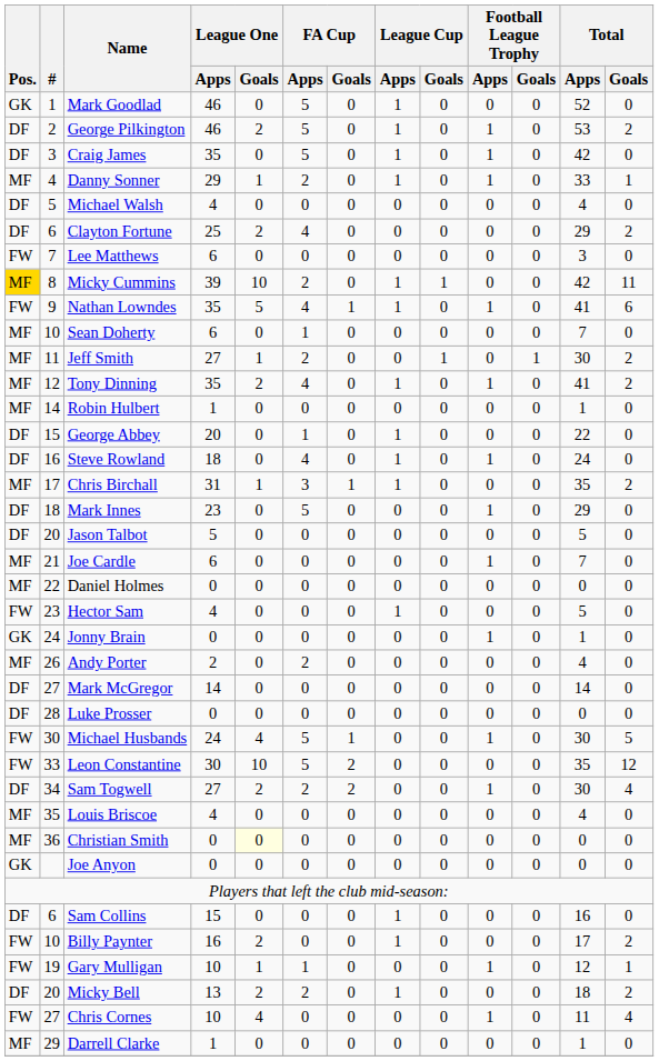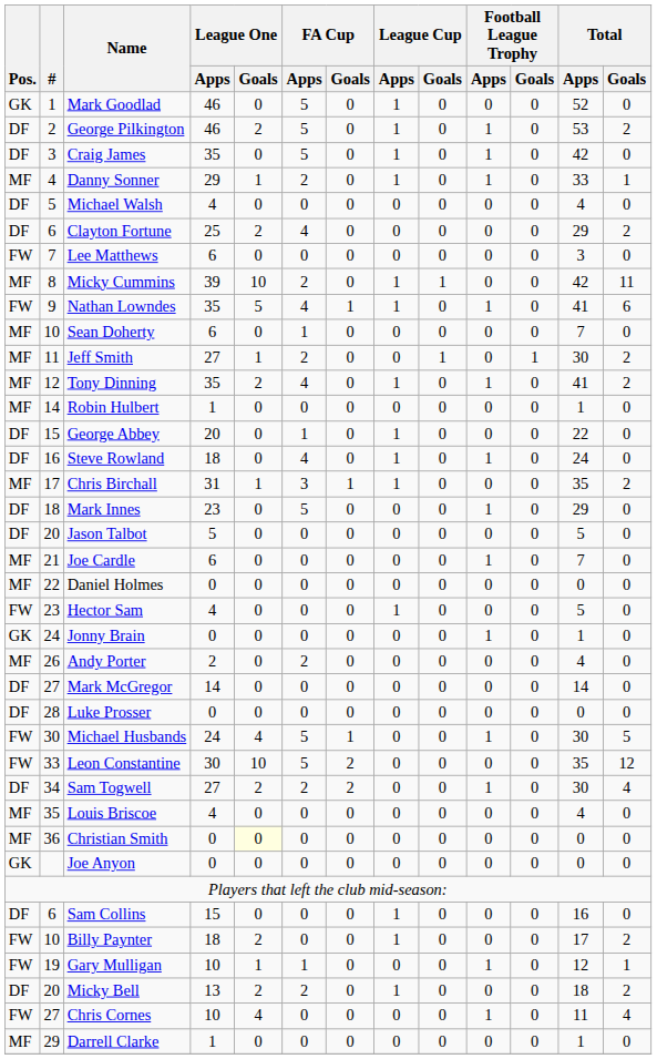 <table class="wikitable" style="text-align:center">
 <tr>
 <th rowspan="2" valign="bottom">Pos.</th>
 <th rowspan="2" valign="bottom">#</th>
 <th rowspan="2">Name</th>
 <th colspan="2" width="85">League One</th>
 <th colspan="2" width="85">FA Cup</th>
 <th colspan="2" width="85">League Cup</th>
 <th colspan="2" width="85">Football League Trophy</th>
 <th colspan="2" width="85">Total</th>
 </tr>
 <tr>
 <th>Apps</th>
 <th>Goals</th>
 <th>Apps</th>
 <th>Goals</th>
 <th>Apps</th>
 <th>Goals</th>
 <th>Apps</th>
 <th>Goals</th>
 <th>Apps</th>
 <th>Goals</th>
 </tr>
 <tr>
 <td align="left">GK</td>
 <td>1</td>
 <td align="left"> <a href='#'>Mark Goodlad</a></td>
 <td>46</td>
 <td>0</td>
 <td>5</td>
 <td>0</td>
 <td>1</td>
 <td>0</td>
 <td>0</td>
 <td>0</td>
 <td>52</td>
 <td>0</td>
 </tr>
 <tr>
 <td align="left">DF</td>
 <td>2</td>
 <td align="left"> <a href='#'>George Pilkington</a></td>
 <td>46</td>
 <td>2</td>
 <td>5</td>
 <td>0</td>
 <td>1</td>
 <td>0</td>
 <td>1</td>
 <td>0</td>
 <td>53</td>
 <td>2</td>
 </tr>
 <tr>
 <td align="left">DF</td>
 <td>3</td>
 <td align="left"> <a href='#'>Craig James</a></td>
 <td>35</td>
 <td>0</td>
 <td>5</td>
 <td>0</td>
 <td>1</td>
 <td>0</td>
 <td>1</td>
 <td>0</td>
 <td>42</td>
 <td>0</td>
 </tr>
 <tr>
 <td align="left">MF</td>
 <td>4</td>
 <td align="left"> <a href='#'>Danny Sonner</a></td>
 <td>29</td>
 <td>1</td>
 <td>2</td>
 <td>0</td>
 <td>1</td>
 <td>0</td>
 <td>1</td>
 <td>0</td>
 <td>33</td>
 <td>1</td>
 </tr>
 <tr>
 <td align="left">DF</td>
 <td>5</td>
 <td align="left"> <a href='#'>Michael Walsh</a></td>
 <td>4</td>
 <td>0</td>
 <td>0</td>
 <td>0</td>
 <td>0</td>
 <td>0</td>
 <td>0</td>
 <td>0</td>
 <td>4</td>
 <td>0</td>
 </tr>
 <tr>
 <td align="left">DF</td>
 <td>6</td>
 <td align="left"> <a href='#'>Clayton Fortune</a></td>
 <td>25</td>
 <td>2</td>
 <td>4</td>
 <td>0</td>
 <td>0</td>
 <td>0</td>
 <td>0</td>
 <td>0</td>
 <td>29</td>
 <td>2</td>
 </tr>
 <tr>
 <td align="left">FW</td>
 <td>7</td>
 <td align="left"> <a href='#'>Lee Matthews</a></td>
 <td>6</td>
 <td>0</td>
 <td>0</td>
 <td>0</td>
 <td>0</td>
 <td>0</td>
 <td>0</td>
 <td>0</td>
 <td>3</td>
 <td>0</td>
 </tr>
 <tr>
-<td align="left" style="background: gold;">MF</td>
+<td align="left">MF</td>
 <td>8</td>
 <td align="left"> <a href='#'>Micky Cummins</a></td>
 <td>39</td>
 <td>10</td>
 <td>2</td>
 <td>0</td>
 <td>1</td>
 <td>1</td>
 <td>0</td>
 <td>0</td>
 <td>42</td>
 <td>11</td>
 </tr>
 <tr>
 <td align="left">FW</td>
 <td>9</td>
 <td align="left"> <a href='#'>Nathan Lowndes</a></td>
 <td>35</td>
 <td>5</td>
 <td>4</td>
 <td>1</td>
 <td>1</td>
 <td>0</td>
 <td>1</td>
 <td>0</td>
 <td>41</td>
 <td>6</td>
 </tr>
 <tr>
 <td align="left">MF</td>
 <td>10</td>
 <td align="left"> <a href='#'>Sean Doherty</a></td>
 <td>6</td>
 <td>0</td>
 <td>1</td>
 <td>0</td>
 <td>0</td>
 <td>0</td>
 <td>0</td>
 <td>0</td>
 <td>7</td>
 <td>0</td>
 </tr>
 <tr>
 <td align="left">MF</td>
 <td>11</td>
 <td align="left"> <a href='#'>Jeff Smith</a></td>
 <td>27</td>
 <td>1</td>
 <td>2</td>
 <td>0</td>
 <td>0</td>
 <td>1</td>
 <td>0</td>
 <td>1</td>
 <td>30</td>
 <td>2</td>
 </tr>
 <tr>
 <td align="left">MF</td>
 <td>12</td>
 <td align="left"> <a href='#'>Tony Dinning</a></td>
 <td>35</td>
 <td>2</td>
 <td>4</td>
 <td>0</td>
 <td>1</td>
 <td>0</td>
 <td>1</td>
 <td>0</td>
 <td>41</td>
 <td>2</td>
 </tr>
 <tr>
 <td align="left">MF</td>
 <td>14</td>
 <td align="left"> <a href='#'>Robin Hulbert</a></td>
 <td>1</td>
 <td>0</td>
 <td>0</td>
 <td>0</td>
 <td>0</td>
 <td>0</td>
 <td>0</td>
 <td>0</td>
 <td>1</td>
 <td>0</td>
 </tr>
 <tr>
 <td align="left">DF</td>
 <td>15</td>
 <td align="left"> <a href='#'>George Abbey</a></td>
 <td>20</td>
 <td>0</td>
 <td>1</td>
 <td>0</td>
 <td>1</td>
 <td>0</td>
 <td>0</td>
 <td>0</td>
 <td>22</td>
 <td>0</td>
 </tr>
 <tr>
 <td align="left">DF</td>
 <td>16</td>
 <td align="left"> <a href='#'>Steve Rowland</a></td>
 <td>18</td>
 <td>0</td>
 <td>4</td>
 <td>0</td>
 <td>1</td>
 <td>0</td>
 <td>1</td>
 <td>0</td>
 <td>24</td>
 <td>0</td>
 </tr>
 <tr>
 <td align="left">MF</td>
 <td>17</td>
 <td align="left"> <a href='#'>Chris Birchall</a></td>
 <td>31</td>
 <td>1</td>
 <td>3</td>
 <td>1</td>
 <td>1</td>
 <td>0</td>
 <td>0</td>
 <td>0</td>
 <td>35</td>
 <td>2</td>
 </tr>
 <tr>
 <td align="left">DF</td>
 <td>18</td>
 <td align="left"> <a href='#'>Mark Innes</a></td>
 <td>23</td>
 <td>0</td>
 <td>5</td>
 <td>0</td>
 <td>0</td>
 <td>0</td>
 <td>1</td>
 <td>0</td>
 <td>29</td>
 <td>0</td>
 </tr>
 <tr>
 <td align="left">DF</td>
 <td>20</td>
 <td align="left"> <a href='#'>Jason Talbot</a></td>
 <td>5</td>
 <td>0</td>
 <td>0</td>
 <td>0</td>
 <td>0</td>
 <td>0</td>
 <td>0</td>
 <td>0</td>
 <td>5</td>
 <td>0</td>
 </tr>
 <tr>
 <td align="left">MF</td>
 <td>21</td>
 <td align="left"> <a href='#'>Joe Cardle</a></td>
 <td>6</td>
 <td>0</td>
 <td>0</td>
 <td>0</td>
 <td>0</td>
 <td>0</td>
 <td>1</td>
 <td>0</td>
 <td>7</td>
 <td>0</td>
 </tr>
 <tr>
 <td align="left">MF</td>
 <td>22</td>
 <td align="left"> Daniel Holmes</td>
 <td>0</td>
 <td>0</td>
 <td>0</td>
 <td>0</td>
 <td>0</td>
 <td>0</td>
 <td>0</td>
 <td>0</td>
 <td>0</td>
 <td>0</td>
 </tr>
 <tr>
 <td align="left">FW</td>
 <td>23</td>
 <td align="left"> <a href='#'>Hector Sam</a></td>
 <td>4</td>
 <td>0</td>
 <td>0</td>
 <td>0</td>
 <td>1</td>
 <td>0</td>
 <td>0</td>
 <td>0</td>
 <td>5</td>
 <td>0</td>
 </tr>
 <tr>
 <td align="left">GK</td>
 <td>24</td>
 <td align="left"> <a href='#'>Jonny Brain</a></td>
 <td>0</td>
 <td>0</td>
 <td>0</td>
 <td>0</td>
 <td>0</td>
 <td>0</td>
 <td>1</td>
 <td>0</td>
 <td>1</td>
 <td>0</td>
 </tr>
 <tr>
 <td align="left">MF</td>
 <td>26</td>
 <td align="left"> <a href='#'>Andy Porter</a></td>
 <td>2</td>
 <td>0</td>
 <td>2</td>
 <td>0</td>
 <td>0</td>
 <td>0</td>
 <td>0</td>
 <td>0</td>
 <td>4</td>
 <td>0</td>
 </tr>
 <tr>
 <td align="left">DF</td>
 <td>27</td>
 <td align="left"> <a href='#'>Mark McGregor</a></td>
 <td>14</td>
 <td>0</td>
 <td>0</td>
 <td>0</td>
 <td>0</td>
 <td>0</td>
 <td>0</td>
 <td>0</td>
 <td>14</td>
 <td>0</td>
 </tr>
 <tr>
 <td align="left">DF</td>
 <td>28</td>
 <td align="left"> <a href='#'>Luke Prosser</a></td>
 <td>0</td>
 <td>0</td>
 <td>0</td>
 <td>0</td>
 <td>0</td>
 <td>0</td>
 <td>0</td>
 <td>0</td>
 <td>0</td>
 <td>0</td>
 </tr>
 <tr>
 <td align="left">FW</td>
 <td>30</td>
 <td align="left"> <a href='#'>Michael Husbands</a></td>
 <td>24</td>
 <td>4</td>
 <td>5</td>
 <td>1</td>
 <td>0</td>
 <td>0</td>
 <td>1</td>
 <td>0</td>
 <td>30</td>
 <td>5</td>
 </tr>
 <tr>
 <td align="left">FW</td>
 <td>33</td>
 <td align="left"> <a href='#'>Leon Constantine</a></td>
 <td>30</td>
 <td>10</td>
 <td>5</td>
 <td>2</td>
 <td>0</td>
 <td>0</td>
 <td>0</td>
 <td>0</td>
 <td>35</td>
 <td>12</td>
 </tr>
 <tr>
 <td align="left">DF</td>
 <td>34</td>
 <td align="left"> <a href='#'>Sam Togwell</a></td>
 <td>27</td>
 <td>2</td>
 <td>2</td>
 <td>2</td>
 <td>0</td>
 <td>0</td>
 <td>1</td>
 <td>0</td>
 <td>30</td>
 <td>4</td>
 </tr>
 <tr>
 <td align="left">MF</td>
 <td>35</td>
 <td align="left"> <a href='#'>Louis Briscoe</a></td>
 <td>4</td>
 <td>0</td>
 <td>0</td>
 <td>0</td>
 <td>0</td>
 <td>0</td>
 <td>0</td>
 <td>0</td>
 <td>4</td>
 <td>0</td>
 </tr>
 <tr>
 <td align="left">MF</td>
 <td>36</td>
 <td align="left"> <a href='#'>Christian Smith</a></td>
 <td>0</td>
 <td style="background: lightyellow;">0</td>
 <td>0</td>
 <td>0</td>
 <td>0</td>
 <td>0</td>
 <td>0</td>
 <td>0</td>
 <td>0</td>
 <td>0</td>
 </tr>
 <tr>
 <td align="left">GK</td>
 <td></td>
 <td align="left"> <a href='#'>Joe Anyon</a></td>
 <td>0</td>
 <td>0</td>
 <td>0</td>
 <td>0</td>
 <td>0</td>
 <td>0</td>
 <td>0</td>
 <td>0</td>
 <td>0</td>
 <td>0</td>
 </tr>
 <tr>
 <td colspan="14"><em>Players that left the club mid-season:</em></td>
 </tr>
 <tr>
 <td align="left">DF</td>
 <td>6</td>
 <td align="left"> <a href='#'>Sam Collins</a></td>
 <td>15</td>
 <td>0</td>
 <td>0</td>
 <td>0</td>
 <td>1</td>
 <td>0</td>
 <td>0</td>
 <td>0</td>
 <td>16</td>
 <td>0</td>
 </tr>
 <tr>
 <td align="left">FW</td>
 <td>10</td>
 <td align="left"> <a href='#'>Billy Paynter</a></td>
-<td>16</td>
+<td>18</td>
 <td>2</td>
 <td>0</td>
 <td>0</td>
 <td>1</td>
 <td>0</td>
 <td>0</td>
 <td>0</td>
 <td>17</td>
 <td>2</td>
 </tr>
 <tr>
 <td align="left">FW</td>
 <td>19</td>
 <td align="left"> <a href='#'>Gary Mulligan</a></td>
 <td>10</td>
 <td>1</td>
 <td>1</td>
 <td>0</td>
 <td>0</td>
 <td>0</td>
 <td>1</td>
 <td>0</td>
 <td>12</td>
 <td>1</td>
 </tr>
 <tr>
 <td align="left">DF</td>
 <td>20</td>
 <td align="left"> <a href='#'>Micky Bell</a></td>
 <td>13</td>
 <td>2</td>
 <td>2</td>
 <td>0</td>
 <td>1</td>
 <td>0</td>
 <td>0</td>
 <td>0</td>
 <td>18</td>
 <td>2</td>
 </tr>
 <tr>
 <td align="left">FW</td>
 <td>27</td>
 <td align="left"> <a href='#'>Chris Cornes</a></td>
 <td>10</td>
 <td>4</td>
 <td>0</td>
 <td>0</td>
 <td>0</td>
 <td>0</td>
 <td>1</td>
 <td>0</td>
 <td>11</td>
 <td>4</td>
 </tr>
 <tr>
 <td align="left">MF</td>
 <td>29</td>
 <td align="left"> <a href='#'>Darrell Clarke</a></td>
 <td>1</td>
 <td>0</td>
 <td>0</td>
 <td>0</td>
 <td>0</td>
 <td>0</td>
 <td>0</td>
 <td>0</td>
 <td>1</td>
 <td>0</td>
 </tr>
 <tr>
 </tr>
 </table>
